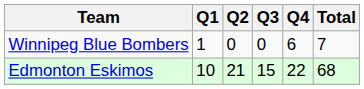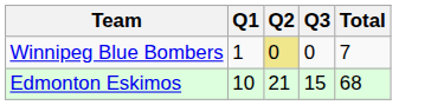 <table class="wikitable">
 <tr>
 <th>Team</th>
 <th>Q1</th>
 <th>Q2</th>
 <th>Q3</th>
-<th>Q4</th>
 <th>Total</th>
 </tr>
 <tr>
 <td><a href='#'>Winnipeg Blue Bombers</a></td>
 <td>1</td>
+<td style="background: khaki;">0</td>
 <td>0</td>
-<td>0</td>
-<td>6</td>
 <td>7</td>
 </tr>
 <tr style="background-color:#ddffdd">
 <td><a href='#'>Edmonton Eskimos</a></td>
 <td>10</td>
 <td>21</td>
 <td>15</td>
-<td>22</td>
 <td>68</td>
 </tr>
 </table>
